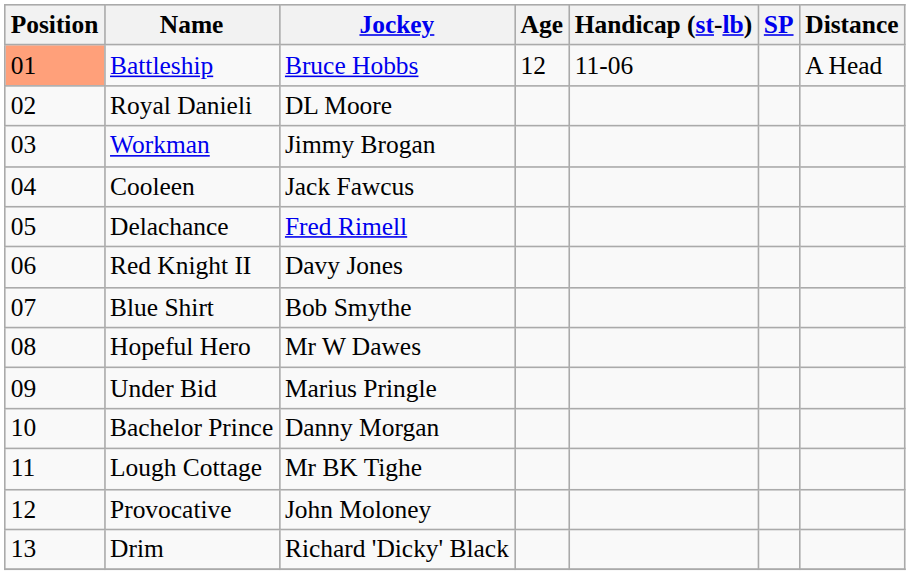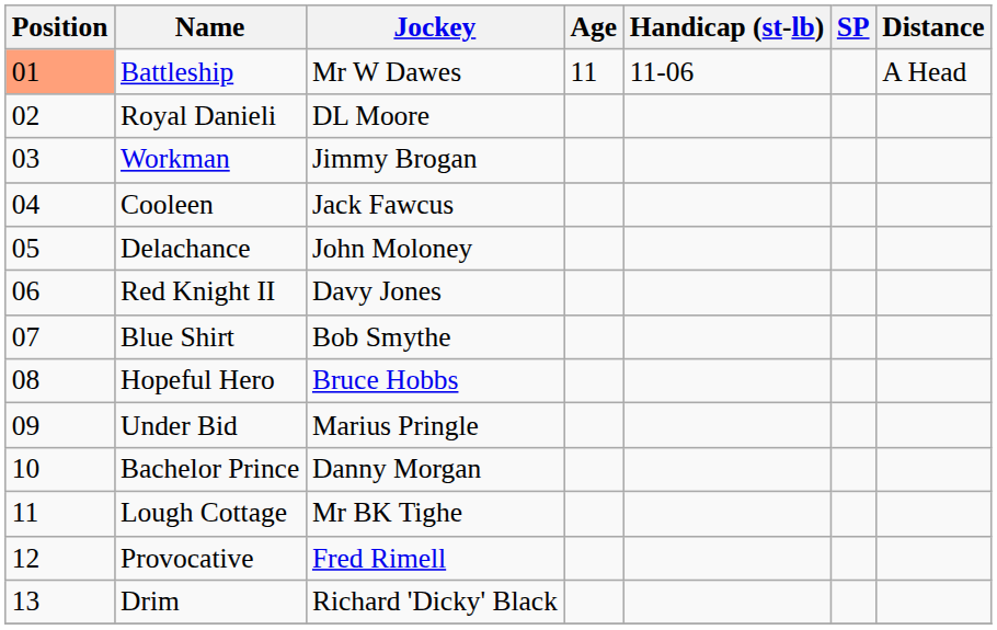 <table class="wikitable sortable">
 <tr>
 <th>Position</th>
 <th>Name</th>
 <th><a href='#'>Jockey</a></th>
 <th data-sort-type="number">Age</th>
 <th>Handicap (<a href='#'>st</a>-<a href='#'>lb</a>)</th>
 <th><a href='#'>SP</a></th>
 <th>Distance</th>
 </tr>
 <tr>
 <td style="background: lightsalmon;">01</td>
 <td><a href='#'>Battleship</a></td>
-<td><a href='#'>Bruce Hobbs</a></td>
-<td>12</td>
+<td>Mr W Dawes</td>
+<td>11</td>
 <td>11-06</td>
 <td></td>
 <td>A Head</td>
 </tr>
 <tr>
 <td>02</td>
 <td>Royal Danieli</td>
 <td>DL Moore</td>
 <td></td>
 <td></td>
 <td></td>
 <td></td>
 </tr>
 <tr>
 <td>03</td>
 <td><a href='#'>Workman</a></td>
 <td>Jimmy Brogan</td>
 <td></td>
 <td></td>
 <td></td>
 <td></td>
 </tr>
 <tr>
 <td>04</td>
 <td>Cooleen</td>
 <td>Jack Fawcus</td>
 <td></td>
 <td></td>
 <td></td>
 <td></td>
 </tr>
 <tr>
 <td>05</td>
 <td>Delachance</td>
-<td><a href='#'>Fred Rimell</a></td>
+<td>John Moloney</td>
 <td></td>
 <td></td>
 <td></td>
 <td></td>
 </tr>
 <tr>
 <td>06</td>
 <td>Red Knight II</td>
 <td>Davy Jones</td>
 <td></td>
 <td></td>
 <td></td>
 <td></td>
 </tr>
 <tr>
 <td>07</td>
 <td>Blue Shirt</td>
 <td>Bob Smythe</td>
 <td></td>
 <td></td>
 <td></td>
 <td></td>
 </tr>
 <tr>
 <td>08</td>
 <td>Hopeful Hero</td>
-<td>Mr W Dawes</td>
+<td><a href='#'>Bruce Hobbs</a></td>
 <td></td>
 <td></td>
 <td></td>
 <td></td>
 </tr>
 <tr>
 <td>09</td>
 <td>Under Bid</td>
 <td>Marius Pringle</td>
 <td></td>
 <td></td>
 <td></td>
 <td></td>
 </tr>
 <tr>
 <td>10</td>
 <td>Bachelor Prince</td>
 <td>Danny Morgan</td>
 <td></td>
 <td></td>
 <td></td>
 <td></td>
 </tr>
 <tr>
 <td>11</td>
 <td>Lough Cottage</td>
 <td>Mr BK Tighe</td>
 <td></td>
 <td></td>
 <td></td>
 <td></td>
 </tr>
 <tr>
 <td>12</td>
 <td>Provocative</td>
-<td>John Moloney</td>
+<td><a href='#'>Fred Rimell</a></td>
 <td></td>
 <td></td>
 <td></td>
 <td></td>
 </tr>
 <tr>
 <td>13</td>
 <td>Drim</td>
 <td>Richard 'Dicky' Black</td>
 <td></td>
 <td></td>
 <td></td>
 <td></td>
 </tr>
 <tr>
 </tr>
 </table>
